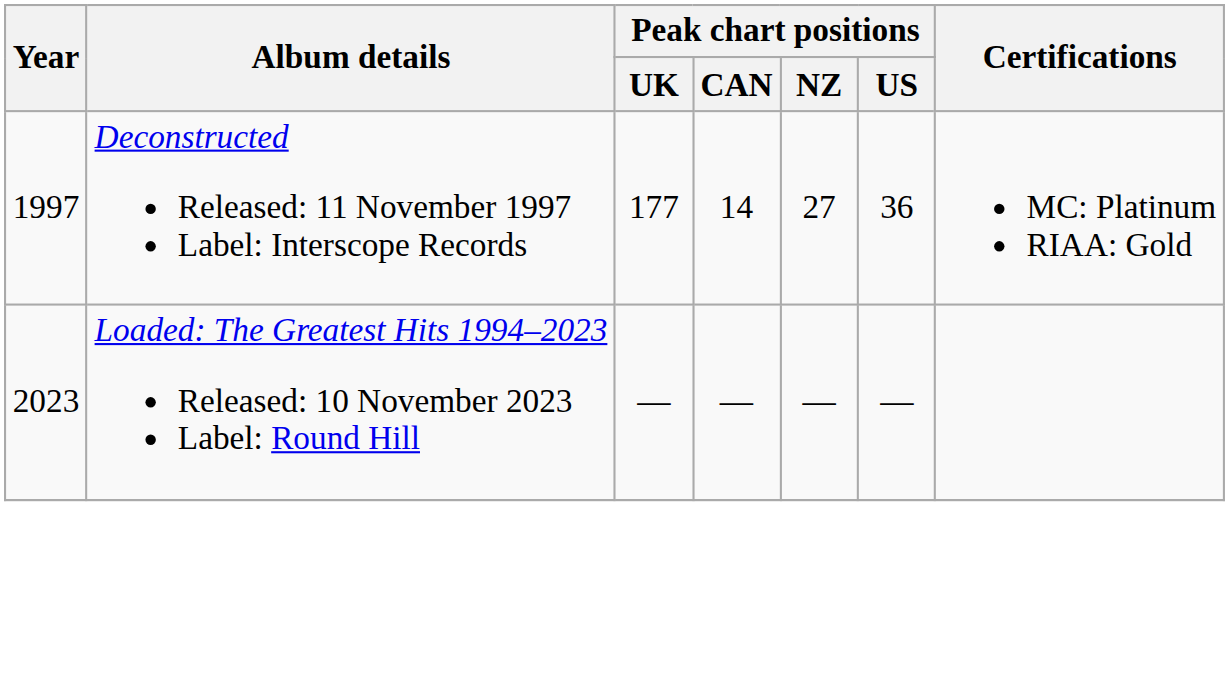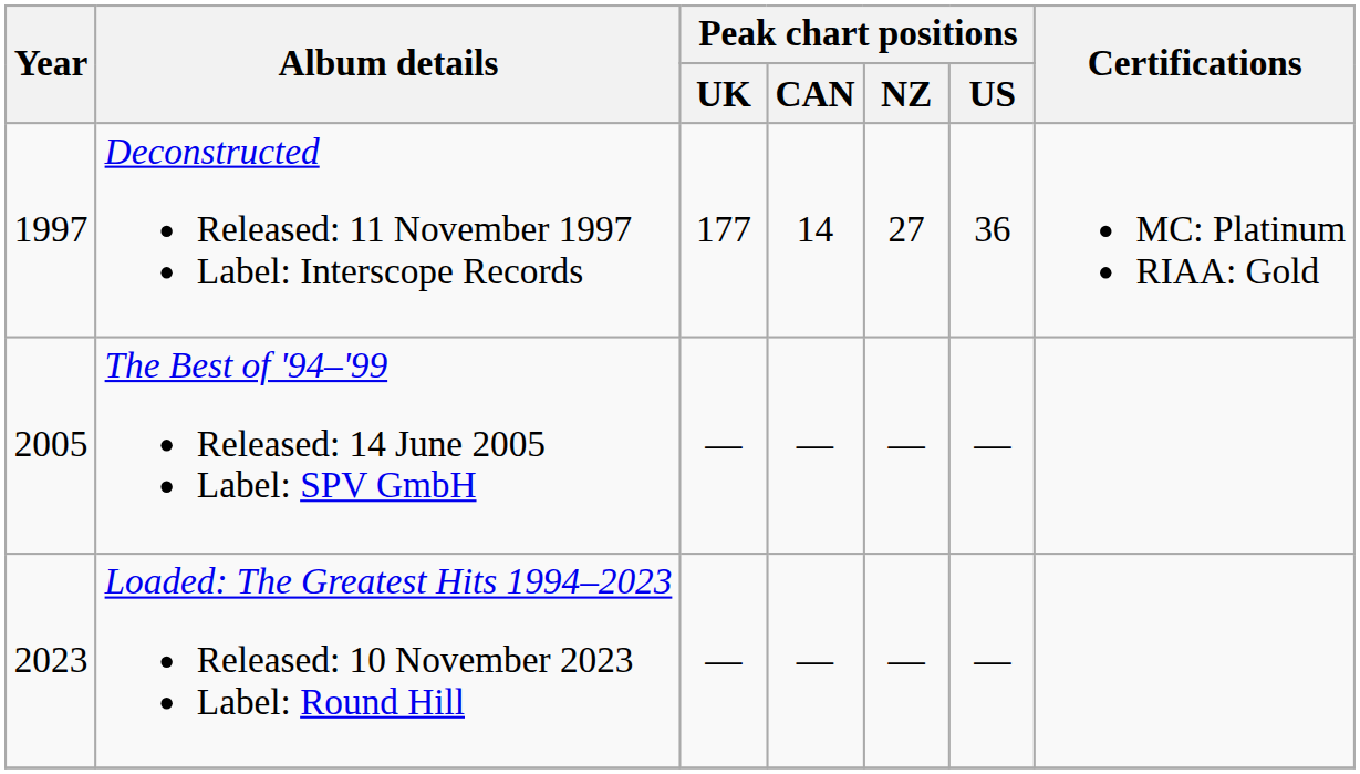 <table class="wikitable" style="text-align:center;">
 <tr>
 <th rowspan="2">Year</th>
 <th rowspan="2">Album details</th>
 <th colspan="4">Peak chart positions</th>
 <th rowspan="2">Certifications</th>
 </tr>
 <tr>
 <th width="30">UK<br></th>
 <th width="30">CAN</th>
 <th width="30">NZ<br></th>
 <th width="30">US<br></th>
 </tr>
 <tr>
 <td>1997</td>
 <td align="left"><em><a href='#'>Deconstructed</a></em><br><ul><li>Released: 11 November 1997</li><li>Label: Interscope Records</li></ul></td>
 <td>177</td>
 <td>14</td>
 <td>27</td>
 <td>36</td>
 <td align="left"><br><ul><li>MC: Platinum</li><li>RIAA: Gold</li></ul></td>
 </tr>
 <tr>
+<td>2005</td>
+<td align="left"><em><a href='#'>The Best of '94–'99</a></em><br><ul><li>Released: 14 June 2005</li><li>Label: <a href='#'>SPV GmbH</a></li></ul></td>
+<td>—</td>
+<td>—</td>
+<td>—</td>
+<td>—</td>
+<td></td>
+</tr>
+<tr>
 <td>2023</td>
 <td align="left"><em><a href='#'>Loaded: The Greatest Hits 1994–2023</a></em><br><ul><li>Released: 10 November 2023</li><li>Label: <a href='#'>Round Hill</a></li></ul></td>
 <td>—</td>
 <td>—</td>
 <td>—</td>
 <td>—</td>
 <td></td>
 </tr>
 <tr>
 </tr>
 </table>
